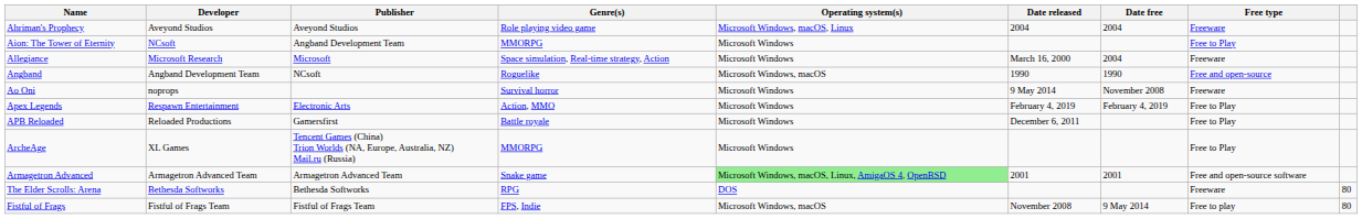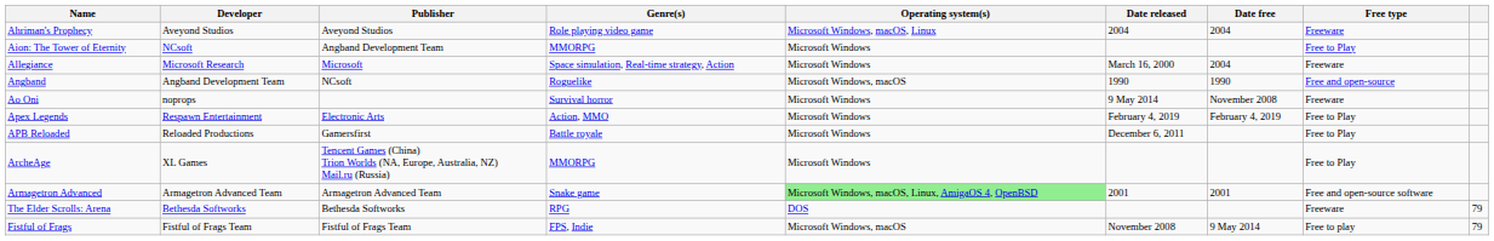 <table class="wikitable sortable" style="font-size:85%; width:98%">
 <tr>
 <th>Name</th>
 <th>Developer</th>
 <th>Publisher</th>
 <th>Genre(s)</th>
 <th>Operating system(s)</th>
 <th>Date released</th>
 <th>Date free</th>
 <th>Free type</th>
 <th></th>
 </tr>
 <tr>
 <td><a href='#'>Ahriman's Prophecy</a></td>
 <td>Aveyond Studios</td>
 <td>Aveyond Studios</td>
 <td><a href='#'>Role playing video game</a></td>
 <td><a href='#'>Microsoft Windows</a>, <a href='#'>macOS</a>, <a href='#'>Linux</a></td>
 <td>2004</td>
 <td>2004</td>
 <td><a href='#'>Freeware</a></td>
 <td></td>
 </tr>
 <tr>
 <td><a href='#'>Aion: The Tower of Eternity</a></td>
 <td><a href='#'>NCsoft</a></td>
 <td>Angband Development Team</td>
 <td><a href='#'>MMORPG</a></td>
 <td>Microsoft Windows</td>
 <td></td>
 <td></td>
 <td><a href='#'>Free to Play</a></td>
 <td></td>
 </tr>
 <tr>
 <td><a href='#'>Allegiance</a></td>
 <td><a href='#'>Microsoft Research</a></td>
 <td><a href='#'>Microsoft</a></td>
 <td><a href='#'>Space simulation</a>, <a href='#'>Real-time strategy</a>, <a href='#'>Action</a></td>
 <td>Microsoft Windows</td>
 <td>March 16, 2000</td>
 <td>2004</td>
 <td>Freeware</td>
 <td></td>
 </tr>
 <tr>
 <td><a href='#'>Angband</a></td>
 <td>Angband Development Team</td>
 <td>NCsoft</td>
 <td><a href='#'>Roguelike</a></td>
 <td>Microsoft Windows, macOS</td>
 <td>1990</td>
 <td>1990</td>
 <td><a href='#'>Free and open-source</a></td>
 <td></td>
 </tr>
 <tr>
 <td><a href='#'>Ao Oni</a></td>
 <td>noprops</td>
 <td></td>
 <td><a href='#'>Survival horror</a></td>
 <td>Microsoft Windows</td>
 <td>9 May 2014</td>
 <td>November 2008</td>
 <td>Freeware</td>
 <td></td>
 </tr>
 <tr>
 <td><a href='#'>Apex Legends</a></td>
 <td><a href='#'>Respawn Entertainment</a></td>
 <td><a href='#'>Electronic Arts</a></td>
 <td><a href='#'>Action</a>, <a href='#'>MMO</a></td>
 <td>Microsoft Windows</td>
 <td>February 4, 2019</td>
 <td>February 4, 2019</td>
 <td>Free to Play</td>
 <td></td>
 </tr>
 <tr>
 <td><a href='#'>APB Reloaded</a></td>
 <td>Reloaded Productions</td>
 <td>Gamersfirst</td>
 <td><a href='#'>Battle royale</a></td>
 <td>Microsoft Windows</td>
 <td>December 6, 2011</td>
 <td></td>
 <td>Free to Play</td>
 <td></td>
 </tr>
 <tr>
 <td><a href='#'>ArcheAge</a></td>
 <td>XL Games</td>
 <td><a href='#'>Tencent Games</a> (China)<br><a href='#'>Trion Worlds</a> (NA, Europe, Australia, NZ)<br><a href='#'>Mail.ru</a> (Russia)</td>
 <td><a href='#'>MMORPG</a></td>
 <td>Microsoft Windows</td>
 <td></td>
 <td></td>
 <td>Free to Play</td>
 <td></td>
 </tr>
 <tr>
 <td><a href='#'>Armagetron Advanced</a></td>
 <td>Armagetron Advanced Team</td>
 <td>Armagetron Advanced Team</td>
 <td><a href='#'>Snake game</a></td>
 <td style="background: lightgreen;">Microsoft Windows, macOS, Linux, <a href='#'>AmigaOS 4</a>, <a href='#'>OpenBSD</a></td>
 <td>2001</td>
 <td>2001</td>
 <td>Free and open-source software</td>
 <td></td>
 </tr>
 <tr>
 <td><a href='#'>The Elder Scrolls: Arena</a></td>
 <td><a href='#'>Bethesda Softworks</a></td>
 <td>Bethesda Softworks</td>
 <td><a href='#'>RPG</a></td>
 <td><a href='#'>DOS</a></td>
 <td></td>
 <td></td>
 <td>Freeware</td>
-<td>80</td>
+<td>79</td>
 </tr>
 <tr>
 <td><a href='#'>Fistful of Frags</a></td>
 <td>Fistful of Frags Team</td>
 <td>Fistful of Frags Team</td>
 <td><a href='#'>FPS</a>, <a href='#'>Indie</a></td>
 <td>Microsoft Windows, macOS</td>
 <td>November 2008</td>
 <td>9 May 2014</td>
 <td>Free to play</td>
-<td>80</td>
+<td>79</td>
 </tr>
 </table>
